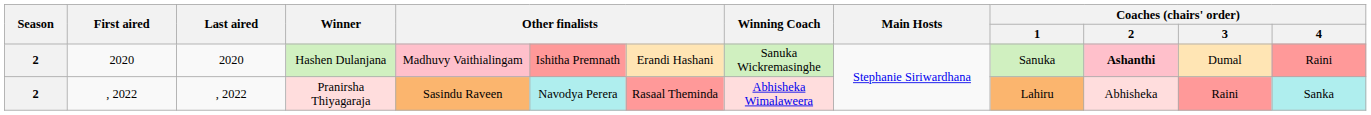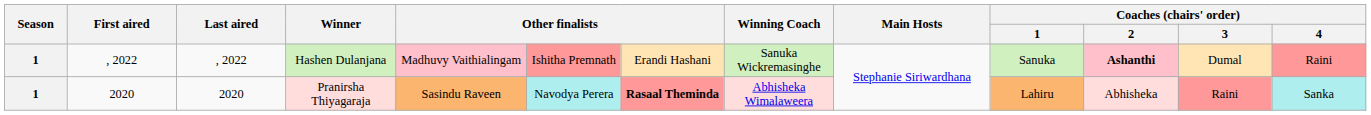 <table class="wikitable" style="text-align:center; font-size:90%; line-height:16px; width:100%;">
 <tr>
 <th rowspan="2" width="04%">Season</th>
 <th rowspan="2" width="07%">First aired</th>
 <th rowspan="2" width="07%">Last aired</th>
 <th rowspan="2" width="7%">Winner</th>
 <th colspan="3" rowspan="2" width="21%">Other finalists</th>
 <th rowspan="2" width="07%">Winning Coach</th>
 <th rowspan="2" width="10%">Main Hosts</th>
 <th colspan="4" width="20%">Coaches (chairs' order)</th>
 </tr>
 <tr>
 <th style="width:06%">1</th>
 <th style="width:06%">2</th>
 <th style="width:06%">3</th>
 <th style="width:06%">4</th>
 </tr>
 <tr>
-<th>2</th>
-<td> 2020</td>
-<td> 2020</td>
+<th>1</th>
+<td>, 2022</td>
+<td>, 2022</td>
 <td style="background:#d0f0c0;">Hashen Dulanjana</td>
 <td style="background:pink;">Madhuvy Vaithialingam</td>
 <td style="background:#ff9999;">Ishitha Premnath</td>
 <td style="background:#ffe5b4;">Erandi Hashani</td>
 <td rowspan="1" style="background:#d0f0c0;">Sanuka Wickremasinghe</td>
 <td rowspan="2" width="07%"><a href='#'>Stephanie Siriwardhana</a></td>
 <td rowspan="1" style="background:#d0f0c0;">Sanuka</td>
 <td rowspan="1" style="background:pink;"><strong>Ashanthi</strong></td>
 <td rowspan="1" style="background:#ffe5b4;">Dumal</td>
 <td rowspan="1" style="background:#ff9999;">Raini</td>
 </tr>
 <tr>
-<th>2</th>
-<td>, 2022</td>
-<td>, 2022</td>
+<th>1</th>
+<td> 2020</td>
+<td> 2020</td>
 <td rowspan="1" style="background:#ffdddd;">Pranirsha Thiyagaraja</td>
 <td rowspan="1" style="background:#fbb56e;">Sasindu Raveen</td>
 <td rowspan="1" style="background:#afeeee;">Navodya Perera</td>
-<td rowspan="1" style="background:#ff9999;">Rasaal Theminda</td>
+<td rowspan="1" style="background:#ff9999;"><strong>Rasaal Theminda</strong></td>
 <td rowspan="1" style="background:#ffdddd;"><a href='#'>Abhisheka Wimalaweera</a></td>
 <td rowspan="1" style="background:#fbb56e;">Lahiru</td>
 <td rowspan="1" style="background:#ffdddd;">Abhisheka</td>
 <td rowspan="1" style="background:#ff9999;">Raini</td>
 <td rowspan="1" style="background:#afeeee;">Sanka</td>
 </tr>
 </table>
